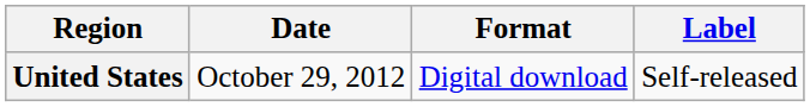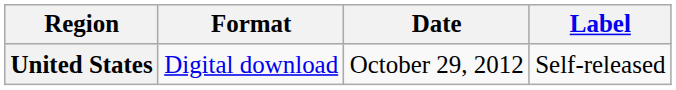 <table class="wikitable plainrowheaders">
 <tr>
 <th scope="col">Region</th>
+<th scope="col">Format</th>
 <th scope="col">Date</th>
-<th scope="col">Format</th>
 <th scope="col"><a href='#'>Label</a></th>
 </tr>
 <tr>
 <th scope="row">United States</th>
+<td><a href='#'>Digital download</a></td>
 <td>October 29, 2012</td>
-<td><a href='#'>Digital download</a></td>
 <td>Self-released</td>
 </tr>
 </table>
